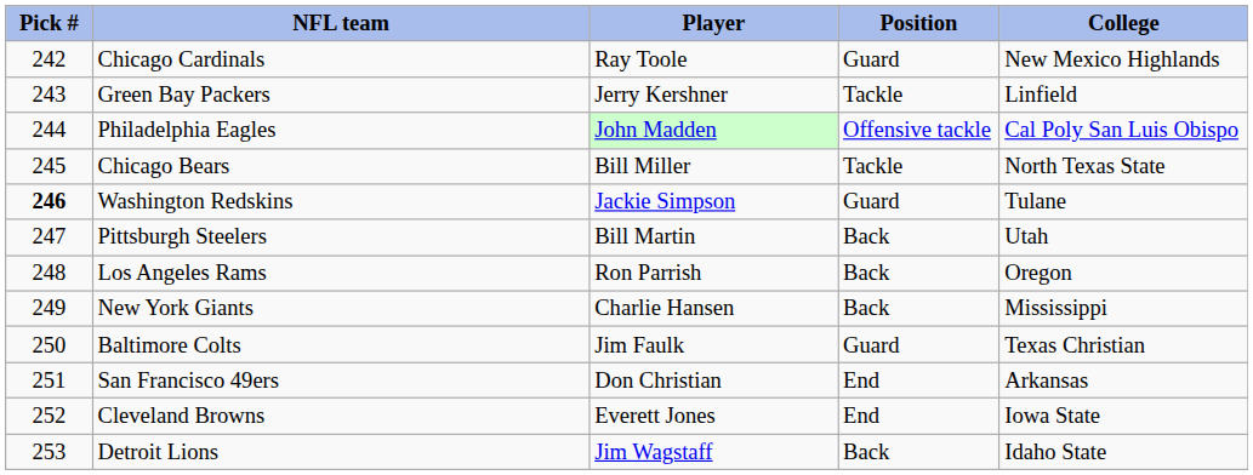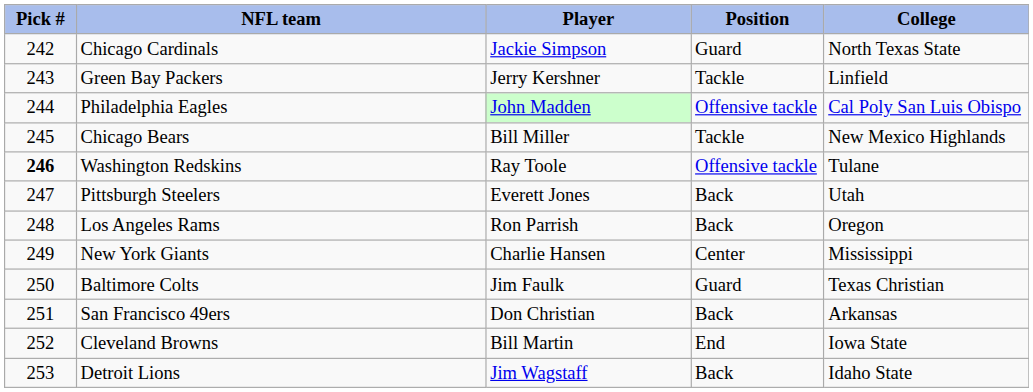 <table class="wikitable sortable sortable" style="width: 100%">
 <tr>
 <th style="background:#A8BDEC;" width=7%>Pick #</th>
 <th width=40% style="background:#A8BDEC;">NFL team</th>
 <th width=20% style="background:#A8BDEC;">Player</th>
 <th width=13% style="background:#A8BDEC;">Position</th>
 <th style="background:#A8BDEC;">College</th>
 </tr>
 <tr>
 <td align=center>242</td>
 <td>Chicago Cardinals</td>
-<td>Ray Toole</td>
+<td><a href='#'>Jackie Simpson</a></td>
 <td>Guard</td>
-<td>New Mexico Highlands</td>
+<td>North Texas State</td>
 </tr>
 <tr>
 <td align=center>243</td>
 <td>Green Bay Packers</td>
 <td>Jerry Kershner</td>
 <td>Tackle</td>
 <td>Linfield</td>
 </tr>
 <tr>
 <td align=center>244</td>
 <td>Philadelphia Eagles</td>
 <td bgcolor="#CCFFCC"><a href='#'>John Madden</a></td>
 <td><a href='#'>Offensive tackle</a></td>
 <td><a href='#'>Cal Poly San Luis Obispo</a></td>
 </tr>
 <tr>
 <td align=center>245</td>
 <td>Chicago Bears</td>
 <td>Bill Miller</td>
 <td>Tackle</td>
-<td>North Texas State</td>
+<td>New Mexico Highlands</td>
 </tr>
 <tr>
 <td align=center><strong>246</strong></td>
 <td>Washington Redskins</td>
-<td><a href='#'>Jackie Simpson</a></td>
-<td>Guard</td>
+<td>Ray Toole</td>
+<td><a href='#'>Offensive tackle</a></td>
 <td>Tulane</td>
 </tr>
 <tr>
 <td align=center>247</td>
 <td>Pittsburgh Steelers</td>
-<td>Bill Martin</td>
+<td>Everett Jones</td>
 <td>Back</td>
 <td>Utah</td>
 </tr>
 <tr>
 <td align=center>248</td>
 <td>Los Angeles Rams</td>
 <td>Ron Parrish</td>
 <td>Back</td>
 <td>Oregon</td>
 </tr>
 <tr>
 <td align=center>249</td>
 <td>New York Giants</td>
 <td>Charlie Hansen</td>
-<td>Back</td>
+<td>Center</td>
 <td>Mississippi</td>
 </tr>
 <tr>
 <td align=center>250</td>
 <td>Baltimore Colts</td>
 <td>Jim Faulk</td>
 <td>Guard</td>
 <td>Texas Christian</td>
 </tr>
 <tr>
 <td align=center>251</td>
 <td>San Francisco 49ers</td>
 <td>Don Christian</td>
-<td>End</td>
+<td>Back</td>
 <td>Arkansas</td>
 </tr>
 <tr>
 <td align=center>252</td>
 <td>Cleveland Browns</td>
-<td>Everett Jones</td>
+<td>Bill Martin</td>
 <td>End</td>
 <td>Iowa State</td>
 </tr>
 <tr>
 <td align=center>253</td>
 <td>Detroit Lions</td>
 <td><a href='#'>Jim Wagstaff</a></td>
 <td>Back</td>
 <td>Idaho State</td>
 </tr>
 </table>
